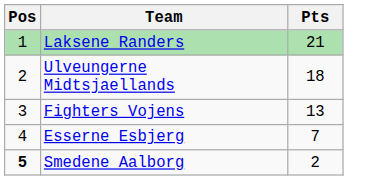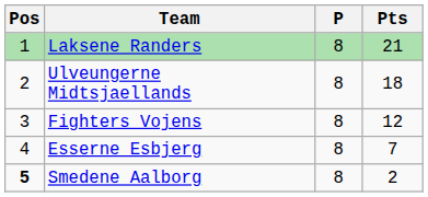 <table class="wikitable" style="font-size: 100%">
 <tr>
 <th width=20>Pos</th>
 <th width=200>Team</th>
+<th width=30>P</th>
 <th width=40>Pts</th>
 </tr>
 <tr align=center style="background:#ACE1AF;">
 <td>1</td>
 <td align="left"><a href='#'>Laksene Randers</a></td>
+<td>8</td>
 <td>21</td>
 </tr>
 <tr align=center>
 <td>2</td>
 <td align="left"><a href='#'>Ulveungerne Midtsjaellands</a></td>
+<td>8</td>
 <td>18</td>
 </tr>
 <tr align=center>
 <td>3</td>
 <td align="left"><a href='#'>Fighters Vojens</a></td>
-<td>13</td>
+<td>8</td>
+<td>12</td>
 </tr>
 <tr align=center>
 <td>4</td>
 <td align="left"><a href='#'>Esserne Esbjerg</a></td>
+<td>8</td>
 <td>7</td>
 </tr>
 <tr align=center>
 <td><strong>5</strong></td>
 <td align="left"><a href='#'>Smedene Aalborg</a></td>
+<td>8</td>
 <td>2</td>
 </tr>
 </table>
